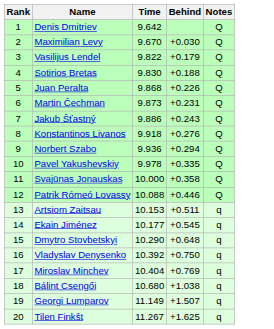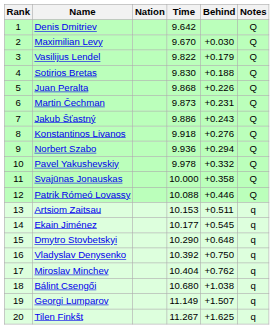 <table class="wikitable sortable" style="text-align:center">
 <tr>
 <th>Rank</th>
 <th>Name</th>
+<th>Nation</th>
 <th>Time</th>
 <th>Behind</th>
 <th>Notes</th>
 </tr>
 <tr bgcolor=bbffbb>
 <td>1</td>
 <td align=left><a href='#'>Denis Dmitriev</a></td>
+<td align=left></td>
 <td>9.642</td>
 <td></td>
 <td>Q</td>
 </tr>
 <tr bgcolor=bbffbb>
 <td>2</td>
 <td align=left><a href='#'>Maximilian Levy</a></td>
+<td align=left></td>
 <td>9.670</td>
 <td>+0.030</td>
 <td>Q</td>
 </tr>
 <tr bgcolor=bbffbb>
 <td>3</td>
 <td align=left><a href='#'>Vasilijus Lendel</a></td>
+<td align=left></td>
 <td>9.822</td>
 <td>+0.179</td>
 <td>Q</td>
 </tr>
 <tr bgcolor=bbffbb>
 <td>4</td>
 <td align=left><a href='#'>Sotirios Bretas</a></td>
+<td align=left></td>
 <td>9.830</td>
 <td>+0.188</td>
 <td>Q</td>
 </tr>
 <tr bgcolor=bbffbb>
 <td>5</td>
 <td align=left><a href='#'>Juan Peralta</a></td>
+<td align=left></td>
 <td>9.868</td>
 <td>+0.226</td>
 <td>Q</td>
 </tr>
 <tr bgcolor=bbffbb>
 <td>6</td>
 <td align=left><a href='#'>Martin Čechman</a></td>
+<td align=left></td>
 <td>9.873</td>
 <td>+0.231</td>
 <td>Q</td>
 </tr>
 <tr bgcolor=bbffbb>
 <td>7</td>
 <td align=left><a href='#'>Jakub Šťastný</a></td>
+<td align=left></td>
 <td>9.886</td>
 <td>+0.243</td>
 <td>Q</td>
 </tr>
 <tr bgcolor=bbffbb>
 <td>8</td>
 <td align=left><a href='#'>Konstantinos Livanos</a></td>
+<td align=left></td>
 <td>9.918</td>
 <td>+0.276</td>
 <td>Q</td>
 </tr>
 <tr bgcolor=bbffbb>
 <td>9</td>
 <td align=left><a href='#'>Norbert Szabo</a></td>
+<td align=left></td>
 <td>9.936</td>
 <td>+0.294</td>
 <td>Q</td>
 </tr>
 <tr bgcolor=bbffbb>
 <td>10</td>
 <td align=left><a href='#'>Pavel Yakushevskiy</a></td>
+<td align=left></td>
 <td>9.978</td>
-<td>+0.335</td>
+<td>+0.332</td>
 <td>Q</td>
 </tr>
 <tr bgcolor=bbffbb>
 <td>11</td>
 <td align=left><a href='#'>Svajūnas Jonauskas</a></td>
+<td align=left></td>
 <td>10.000</td>
 <td>+0.358</td>
 <td>Q</td>
 </tr>
 <tr bgcolor=bbffbb>
 <td>12</td>
 <td align=left><a href='#'>Patrik Rómeó Lovassy</a></td>
+<td align=left></td>
 <td>10.088</td>
 <td>+0.446</td>
 <td>Q</td>
 </tr>
 <tr bgcolor=ddffdd>
 <td>13</td>
 <td align=left><a href='#'>Artsiom Zaitsau</a></td>
+<td align=left></td>
 <td>10.153</td>
 <td>+0.511</td>
 <td>q</td>
 </tr>
 <tr bgcolor=ddffdd>
 <td>14</td>
 <td align=left><a href='#'>Ekain Jiménez</a></td>
+<td align=left></td>
 <td>10.177</td>
 <td>+0.545</td>
 <td>q</td>
 </tr>
 <tr bgcolor=ddffdd>
 <td>15</td>
 <td align=left><a href='#'>Dmytro Stovbetskyi</a></td>
+<td align=left></td>
 <td>10.290</td>
 <td>+0.648</td>
 <td>q</td>
 </tr>
 <tr bgcolor=ddffdd>
 <td>16</td>
 <td align=left><a href='#'>Vladyslav Denysenko</a></td>
+<td align=left></td>
 <td>10.392</td>
 <td>+0.750</td>
 <td>q</td>
 </tr>
 <tr bgcolor=ddffdd>
 <td>17</td>
 <td align=left><a href='#'>Miroslav Minchev</a></td>
+<td align=left></td>
 <td>10.404</td>
-<td>+0.769</td>
+<td>+0.762</td>
 <td>q</td>
 </tr>
 <tr bgcolor=ddffdd>
 <td>18</td>
 <td align=left><a href='#'>Bálint Csengői</a></td>
+<td align=left></td>
 <td>10.680</td>
 <td>+1.038</td>
 <td>q</td>
 </tr>
 <tr bgcolor=ddffdd>
 <td>19</td>
 <td align=left><a href='#'>Georgi Lumparov</a></td>
+<td align=left></td>
 <td>11.149</td>
 <td>+1.507</td>
 <td>q</td>
 </tr>
 <tr bgcolor=ddffdd>
 <td>20</td>
 <td align=left><a href='#'>Tilen Finkšt</a></td>
+<td align=left></td>
 <td>11.267</td>
 <td>+1.625</td>
 <td>q</td>
 </tr>
 </table>
